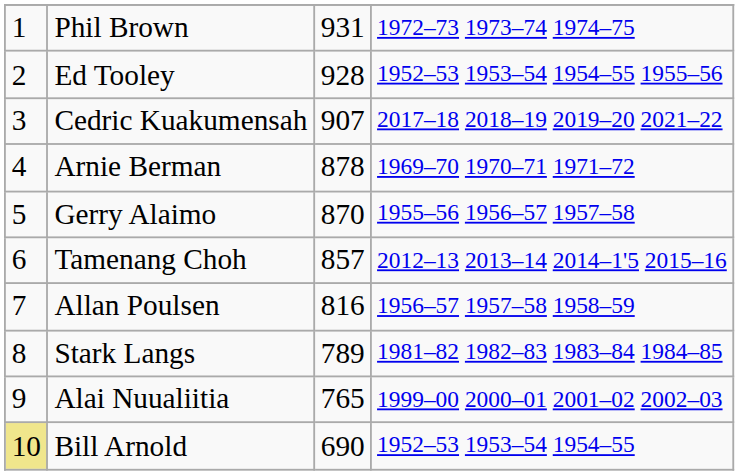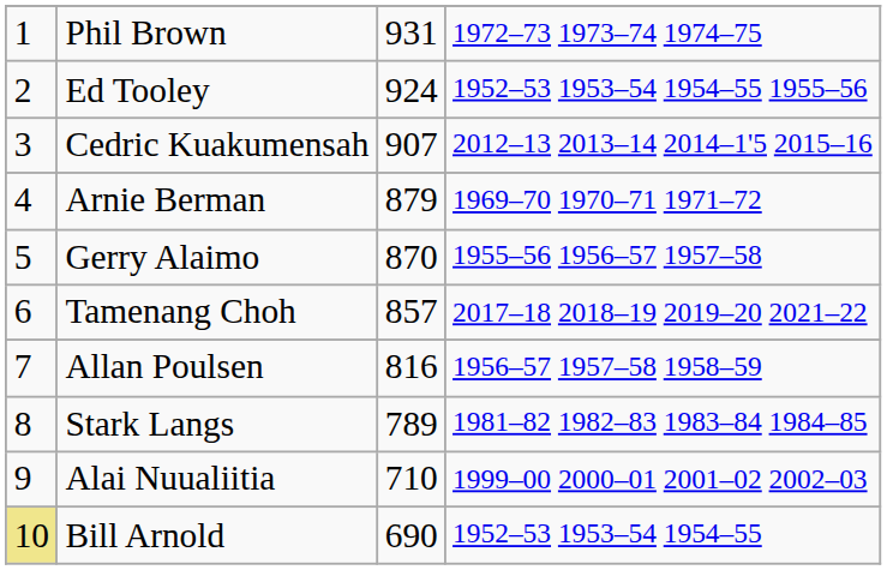 <table class="wikitable">
 <tr>
 </tr>
 <tr>
 <td>1</td>
 <td>Phil Brown</td>
 <td>931</td>
 <td style="font-size:80%;"><a href='#'>1972–73</a> <a href='#'>1973–74</a> <a href='#'>1974–75</a></td>
 </tr>
 <tr>
 <td>2</td>
 <td>Ed Tooley</td>
-<td>928</td>
+<td>924</td>
 <td style="font-size:80%;"><a href='#'>1952–53</a> <a href='#'>1953–54</a> <a href='#'>1954–55</a> <a href='#'>1955–56</a></td>
 </tr>
 <tr>
 <td>3</td>
 <td>Cedric Kuakumensah</td>
 <td>907</td>
-<td style="font-size:80%;"><a href='#'>2017–18</a> <a href='#'>2018–19</a> <a href='#'>2019–20</a> <a href='#'>2021–22</a></td>
+<td style="font-size:80%;"><a href='#'>2012–13</a> <a href='#'>2013–14</a> <a href='#'>2014–1'5</a> <a href='#'>2015–16</a></td>
 </tr>
 <tr>
 <td>4</td>
 <td>Arnie Berman</td>
-<td>878</td>
+<td>879</td>
 <td style="font-size:80%;"><a href='#'>1969–70</a> <a href='#'>1970–71</a> <a href='#'>1971–72</a></td>
 </tr>
 <tr>
 <td>5</td>
 <td>Gerry Alaimo</td>
 <td>870</td>
 <td style="font-size:80%;"><a href='#'>1955–56</a> <a href='#'>1956–57</a> <a href='#'>1957–58</a></td>
 </tr>
 <tr>
 <td>6</td>
 <td>Tamenang Choh</td>
 <td>857</td>
-<td style="font-size:80%;"><a href='#'>2012–13</a> <a href='#'>2013–14</a> <a href='#'>2014–1'5</a> <a href='#'>2015–16</a></td>
+<td style="font-size:80%;"><a href='#'>2017–18</a> <a href='#'>2018–19</a> <a href='#'>2019–20</a> <a href='#'>2021–22</a></td>
 </tr>
 <tr>
 <td>7</td>
 <td>Allan Poulsen</td>
 <td>816</td>
 <td style="font-size:80%;"><a href='#'>1956–57</a> <a href='#'>1957–58</a> <a href='#'>1958–59</a></td>
 </tr>
 <tr>
 <td>8</td>
 <td>Stark Langs</td>
 <td>789</td>
 <td style="font-size:80%;"><a href='#'>1981–82</a> <a href='#'>1982–83</a> <a href='#'>1983–84</a> <a href='#'>1984–85</a></td>
 </tr>
 <tr>
 <td>9</td>
 <td>Alai Nuualiitia</td>
-<td>765</td>
+<td>710</td>
 <td style="font-size:80%;"><a href='#'>1999–00</a> <a href='#'>2000–01</a> <a href='#'>2001–02</a> <a href='#'>2002–03</a></td>
 </tr>
 <tr>
 <td style="background: khaki;">10</td>
 <td>Bill Arnold</td>
 <td>690</td>
 <td style="font-size:80%;"><a href='#'>1952–53</a> <a href='#'>1953–54</a> <a href='#'>1954–55</a></td>
 </tr>
 </table>
